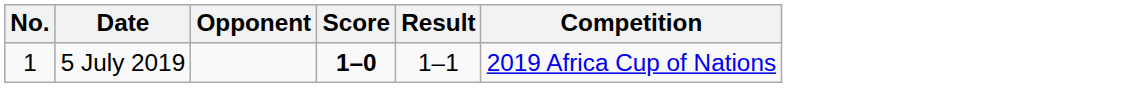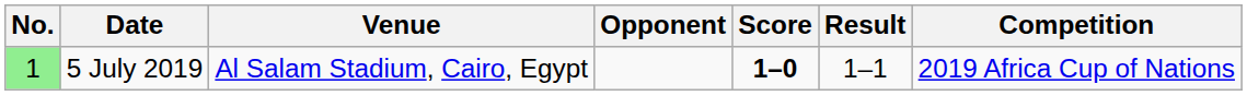 <table class="wikitable sortable">
 <tr>
 <th scope="col">No.</th>
 <th scope="col">Date</th>
+<th scope="col">Venue</th>
 <th scope="col">Opponent</th>
 <th scope="col">Score</th>
 <th scope="col">Result</th>
 <th scope="col">Competition</th>
 </tr>
 <tr>
-<td align="center">1</td>
+<td align="center" style="background: lightgreen;">1</td>
 <td>5 July 2019</td>
+<td><a href='#'>Al Salam Stadium</a>, <a href='#'>Cairo</a>, Egypt</td>
 <td></td>
 <td align="center"><strong>1–0</strong></td>
 <td align="center">1–1 </td>
 <td><a href='#'>2019 Africa Cup of Nations</a></td>
 </tr>
 </table>
